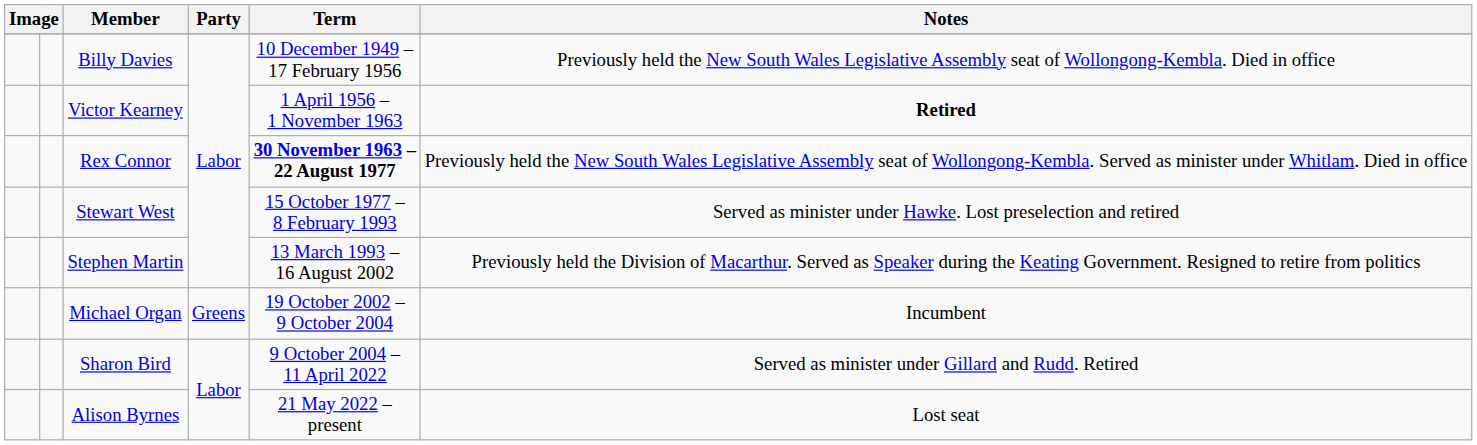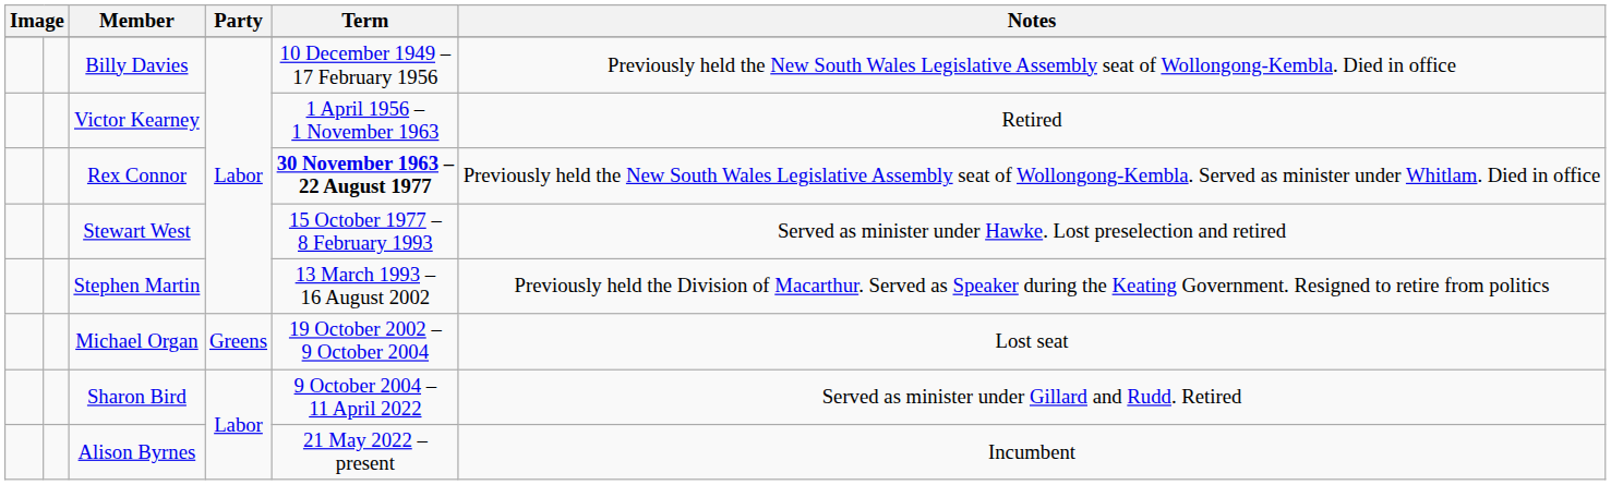 <table class=wikitable style="text-align:center">
 <tr>
 <th colspan=2>Image</th>
 <th>Member</th>
 <th>Party</th>
 <th>Term</th>
 <th>Notes</th>
 </tr>
 <tr>
 </tr>
 <tr>
 <td> </td>
 <td></td>
 <td><a href='#'>Billy Davies</a><br></td>
 <td rowspan="5"><a href='#'>Labor</a></td>
 <td nowrap><a href='#'>10 December 1949</a> –<br>17 February 1956</td>
 <td>Previously held the <a href='#'>New South Wales Legislative Assembly</a> seat of <a href='#'>Wollongong-Kembla</a>. Died in office</td>
 </tr>
 <tr>
 <td> </td>
 <td></td>
 <td><a href='#'>Victor Kearney</a><br></td>
 <td nowrap><a href='#'>1 April 1956</a> –<br><a href='#'>1 November 1963</a></td>
-<td><strong>Retired</strong></td>
+<td>Retired</td>
 </tr>
 <tr>
 <td> </td>
 <td></td>
 <td><a href='#'>Rex Connor</a><br></td>
 <td nowrap><strong><a href='#'>30 November 1963</a> –<br>22 August 1977</strong></td>
 <td>Previously held the <a href='#'>New South Wales Legislative Assembly</a> seat of <a href='#'>Wollongong-Kembla</a>. Served as minister under <a href='#'>Whitlam</a>. Died in office</td>
 </tr>
 <tr>
 <td> </td>
 <td></td>
 <td><a href='#'>Stewart West</a><br></td>
 <td nowrap><a href='#'>15 October 1977</a> –<br><a href='#'>8 February 1993</a></td>
 <td>Served as minister under <a href='#'>Hawke</a>. Lost preselection and retired</td>
 </tr>
 <tr>
 <td> </td>
 <td></td>
 <td><a href='#'>Stephen Martin</a><br></td>
 <td nowrap><a href='#'>13 March 1993</a> –<br>16 August 2002</td>
 <td>Previously held the Division of <a href='#'>Macarthur</a>. Served as <a href='#'>Speaker</a> during the <a href='#'>Keating</a> Government. Resigned to retire from politics</td>
 </tr>
 <tr>
 <td> </td>
 <td></td>
 <td><a href='#'>Michael Organ</a><br></td>
 <td><a href='#'>Greens</a></td>
 <td nowrap><a href='#'>19 October 2002</a> –<br><a href='#'>9 October 2004</a></td>
-<td>Incumbent</td>
+<td>Lost seat</td>
 </tr>
 <tr>
 <td> </td>
 <td></td>
 <td><a href='#'>Sharon Bird</a><br></td>
 <td rowspan="2"><a href='#'>Labor</a></td>
 <td nowrap><a href='#'>9 October 2004</a> –<br><a href='#'>11 April 2022</a></td>
 <td>Served as minister under <a href='#'>Gillard</a> and <a href='#'>Rudd</a>. Retired</td>
 </tr>
 <tr>
 <td> </td>
 <td></td>
 <td><a href='#'>Alison Byrnes</a><br></td>
 <td nowrap><a href='#'>21 May 2022</a> –<br>present</td>
-<td>Lost seat</td>
+<td>Incumbent</td>
 </tr>
 </table>
